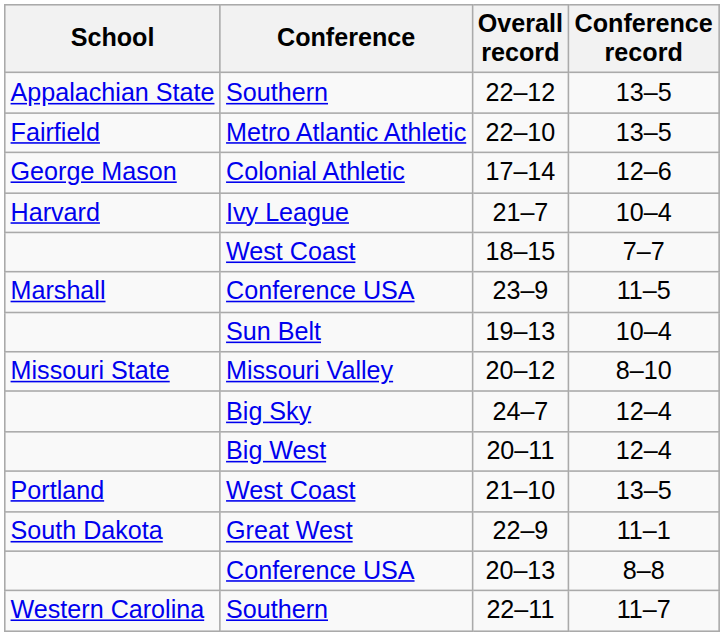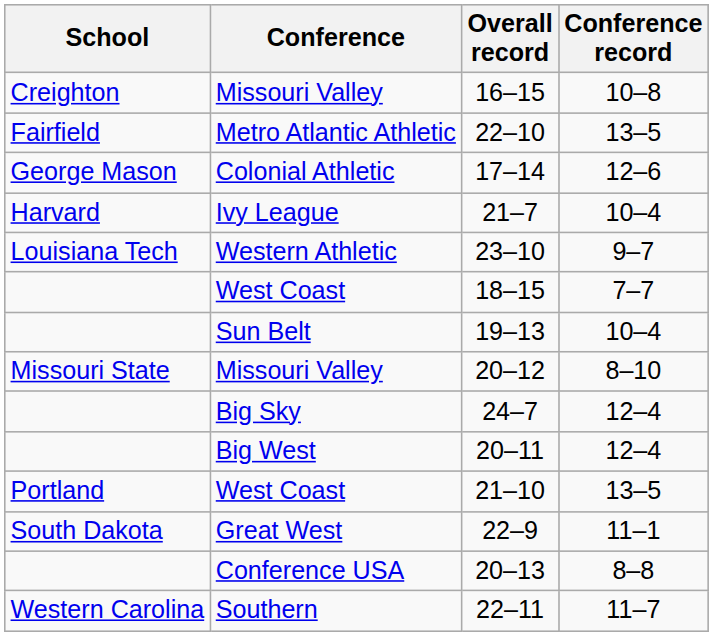 <table class="wikitable sortable" style="text-align:center">
 <tr>
 <th>School</th>
 <th>Conference</th>
 <th>Overall<br>record</th>
 <th>Conference<br>record</th>
 </tr>
 <tr>
-<td align=left><a href='#'>Appalachian State</a></td>
-<td align=left><a href='#'>Southern</a></td>
-<td>22–12</td>
-<td>13–5</td>
+<td align=left><a href='#'>Creighton</a></td>
+<td align=left><a href='#'>Missouri Valley</a></td>
+<td>16–15</td>
+<td>10–8</td>
 </tr>
 <tr>
 <td align=left><a href='#'>Fairfield</a></td>
 <td align=left><a href='#'>Metro Atlantic Athletic</a></td>
 <td>22–10</td>
 <td>13–5</td>
 </tr>
 <tr>
 <td align=left><a href='#'>George Mason</a></td>
 <td align=left><a href='#'>Colonial Athletic</a></td>
 <td>17–14</td>
 <td>12–6</td>
 </tr>
 <tr>
 <td align=left><a href='#'>Harvard</a></td>
 <td align=left><a href='#'>Ivy League</a></td>
 <td>21–7</td>
 <td>10–4</td>
 </tr>
 <tr>
+<td align=left><a href='#'>Louisiana Tech</a></td>
+<td align=left><a href='#'>Western Athletic</a></td>
+<td>23–10</td>
+<td>9–7</td>
+</tr>
+<tr>
 <td align=left></td>
 <td align=left><a href='#'>West Coast</a></td>
 <td>18–15</td>
 <td>7–7</td>
-</tr>
-<tr>
-<td align=left><a href='#'>Marshall</a></td>
-<td align=left><a href='#'>Conference USA</a></td>
-<td>23–9</td>
-<td>11–5</td>
 </tr>
 <tr>
 <td align=left></td>
 <td align=left><a href='#'>Sun Belt</a></td>
 <td>19–13</td>
 <td>10–4</td>
 </tr>
 <tr>
 <td align=left><a href='#'>Missouri State</a></td>
 <td align=left><a href='#'>Missouri Valley</a></td>
 <td>20–12</td>
 <td>8–10</td>
 </tr>
 <tr>
 <td align=left></td>
 <td align=left><a href='#'>Big Sky</a></td>
 <td>24–7</td>
 <td>12–4</td>
 </tr>
 <tr>
 <td align=left></td>
 <td align=left><a href='#'>Big West</a></td>
 <td>20–11</td>
 <td>12–4</td>
 </tr>
 <tr>
 <td align=left><a href='#'>Portland</a></td>
 <td align=left><a href='#'>West Coast</a></td>
 <td>21–10</td>
 <td>13–5</td>
 </tr>
 <tr>
 <td align=left><a href='#'>South Dakota</a></td>
 <td align=left><a href='#'>Great West</a></td>
 <td>22–9</td>
 <td>11–1</td>
 </tr>
 <tr>
 <td align=left></td>
 <td align=left><a href='#'>Conference USA</a></td>
 <td>20–13</td>
 <td>8–8</td>
 </tr>
 <tr>
 <td align=left><a href='#'>Western Carolina</a></td>
 <td align=left><a href='#'>Southern</a></td>
 <td>22–11</td>
 <td>11–7</td>
 </tr>
 </table>
